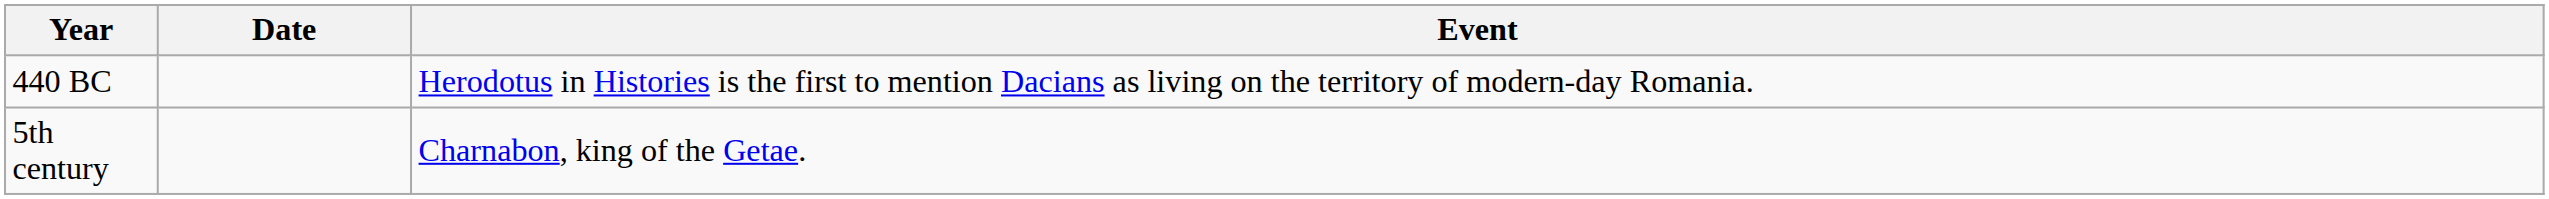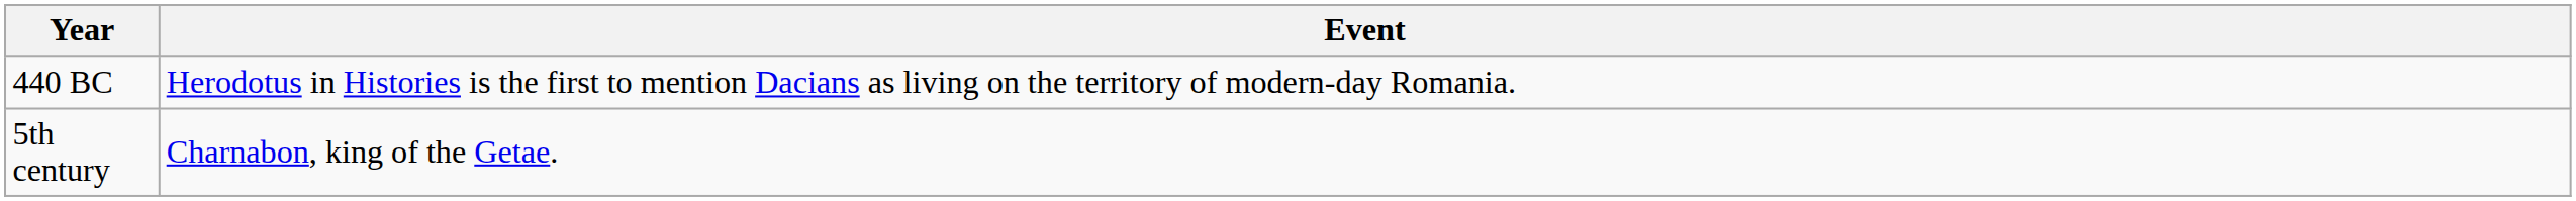 <table class="wikitable" width="100%">
 <tr>
 <th style="width:6%">Year</th>
-<th style="width:10%">Date</th>
 <th>Event</th>
 </tr>
 <tr>
 <td>440 BC</td>
-<td></td>
 <td><a href='#'>Herodotus</a> in <a href='#'>Histories</a> is the first to mention <a href='#'>Dacians</a> as living on the territory of modern-day Romania.</td>
 </tr>
 <tr>
 <td>5th century</td>
-<td></td>
 <td><a href='#'>Charnabon</a>, king of the <a href='#'>Getae</a>.</td>
 </tr>
 </table>
